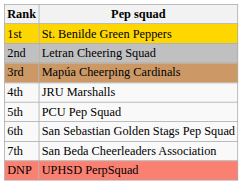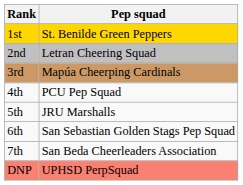 <table class="wikitable">
 <tr>
 <th>Rank</th>
 <th>Pep squad</th>
 </tr>
 <tr bgcolor=gold>
 <td>1st</td>
 <td>St. Benilde Green Peppers</td>
 </tr>
 <tr bgcolor=silver>
 <td>2nd</td>
 <td>Letran Cheering Squad</td>
 </tr>
 <tr bgcolor=cc9966>
 <td>3rd</td>
 <td>Mapúa Cheerping Cardinals</td>
 </tr>
 <tr>
 <td>4th</td>
-<td>JRU Marshalls</td>
+<td>PCU Pep Squad</td>
 </tr>
 <tr>
 <td>5th</td>
-<td>PCU Pep Squad</td>
+<td>JRU Marshalls</td>
 </tr>
 <tr>
 <td>6th</td>
 <td>San Sebastian Golden Stags Pep Squad</td>
 </tr>
 <tr>
 <td>7th</td>
 <td>San Beda Cheerleaders Association</td>
 </tr>
 <tr bgcolor="#fa8072">
 <td>DNP</td>
 <td>UPHSD PerpSquad</td>
 </tr>
 </table>
